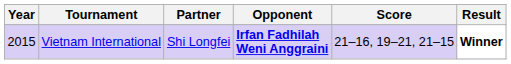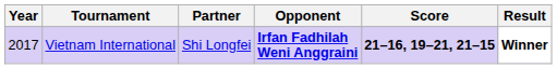 <table class="sortable wikitable" style="font-size: 90%;">
 <tr>
 <th>Year</th>
 <th>Tournament</th>
 <th>Partner</th>
 <th>Opponent</th>
 <th>Score</th>
 <th>Result</th>
 </tr>
 <tr style="background:#D8CEF6">
-<td align="center">2015</td>
+<td align="center">2017</td>
 <td align="left"><a href='#'>Vietnam International</a></td>
 <td align="left"> <a href='#'>Shi Longfei</a></td>
 <td align="left"><strong> <a href='#'>Irfan Fadhilah</a> <br>  <a href='#'>Weni Anggraini</a></strong></td>
-<td align="left">21–16, 19–21, 21–15</td>
+<td align="left"><strong>21–16, 19–21, 21–15</strong></td>
 <td style="text-align:left; background:white"> <strong>Winner</strong></td>
 </tr>
 </table>
